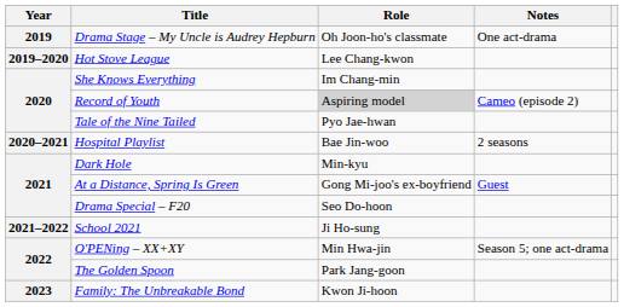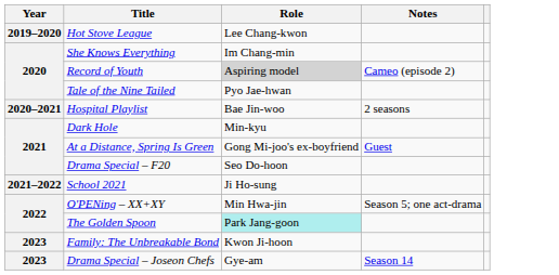 <table class="wikitable plainrowheaders sortable">
 <tr>
 <th scope="col">Year</th>
 <th scope="col">Title</th>
 <th scope="col">Role</th>
 <th scope="col" class="unsortable">Notes</th>
 <th scope="col" class="unsortable"></th>
-</tr>
-<tr>
-<th scope="row">2019</th>
-<td><em><a href='#'>Drama Stage</a></em> – <em>My Uncle is Audrey Hepburn</em></td>
-<td>Oh Joon-ho's classmate</td>
-<td>One act-drama</td>
-<td></td>
 </tr>
 <tr>
 <th scope="row">2019–2020</th>
 <td><em><a href='#'>Hot Stove League</a></em></td>
 <td>Lee Chang-kwon</td>
 <td></td>
 <td></td>
 </tr>
 <tr>
 <th scope="row" rowspan="3">2020</th>
 <td><em><a href='#'>She Knows Everything</a></em></td>
 <td>Im Chang-min</td>
 <td></td>
 <td></td>
 </tr>
 <tr>
 <td><em><a href='#'>Record of Youth</a></em></td>
 <td style="background: lightgrey;">Aspiring model</td>
 <td><a href='#'>Cameo</a> (episode 2)</td>
 <td></td>
 </tr>
 <tr>
 <td><em><a href='#'>Tale of the Nine Tailed</a></em></td>
 <td>Pyo Jae-hwan</td>
 <td></td>
 <td></td>
 </tr>
 <tr>
 <th scope="row">2020–2021</th>
 <td><em><a href='#'>Hospital Playlist</a></em></td>
 <td>Bae Jin-woo</td>
 <td>2 seasons</td>
 <td></td>
 </tr>
 <tr>
 <th scope="row" rowspan="3">2021</th>
 <td><em><a href='#'>Dark Hole</a></em></td>
 <td>Min-kyu</td>
 <td></td>
 <td></td>
 </tr>
 <tr>
 <td><em><a href='#'>At a Distance, Spring Is Green</a></em></td>
 <td>Gong Mi-joo's ex-boyfriend</td>
 <td><a href='#'>Guest</a></td>
 <td></td>
 </tr>
 <tr>
 <td><em><a href='#'>Drama Special</a></em> – <em>F20</em></td>
 <td>Seo Do-hoon</td>
 <td></td>
 <td></td>
 </tr>
 <tr>
 <th scope="row">2021–2022</th>
 <td><em><a href='#'>School 2021</a></em></td>
 <td>Ji Ho-sung</td>
 <td></td>
 <td></td>
 </tr>
 <tr>
 <th scope="row" rowspan="2">2022</th>
 <td><em><a href='#'>O'PENing</a> – XX+XY</em></td>
 <td>Min Hwa-jin</td>
 <td>Season 5; one act-drama</td>
 <td></td>
 </tr>
 <tr>
 <td><em><a href='#'>The Golden Spoon</a></em></td>
-<td>Park Jang-goon</td>
+<td style="background: paleturquoise;">Park Jang-goon</td>
 <td></td>
 <td></td>
 </tr>
 <tr>
 <th scope="row">2023</th>
 <td><em><a href='#'>Family: The Unbreakable Bond</a></em></td>
 <td>Kwon Ji-hoon</td>
 <td></td>
 <td></td>
 </tr>
+<tr>
+<th scope="row">2023</th>
+<td><em><a href='#'>Drama Special</a> – Joseon Chefs</em></td>
+<td>Gye-am</td>
+<td><a href='#'>Season 14</a></td>
+<td style="text-align:center"></td>
+</tr>
 </table>
